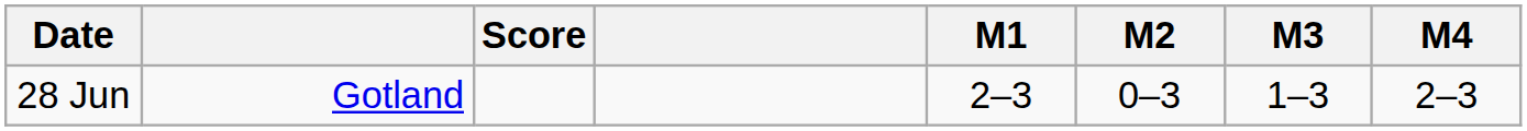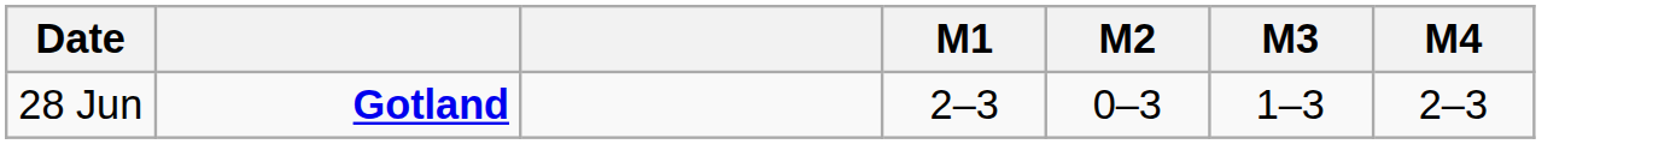 <table class="wikitable" style="text-align: center; font-size:90% ">
 <tr>
 <th width="45">Date</th>
 <th align="right" width="120"></th>
-<th width="40">Score</th>
 <th align="left" width="120"></th>
 <th width="50">M1</th>
 <th width="50">M2</th>
 <th width="50">M3</th>
 <th width="50">M4</th>
 </tr>
 <tr>
 <td>28 Jun</td>
-<td align=right><a href='#'>Gotland</a> </td>
-<td align=center></td>
+<td align=right><strong><a href='#'>Gotland</a> </strong></td>
 <td align=left><strong></strong></td>
 <td>2–3</td>
 <td>0–3</td>
 <td>1–3</td>
 <td>2–3</td>
 </tr>
 </table>
